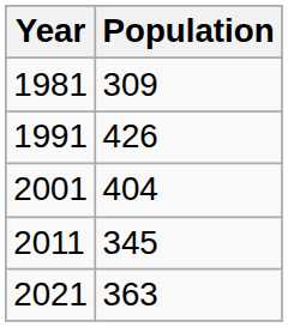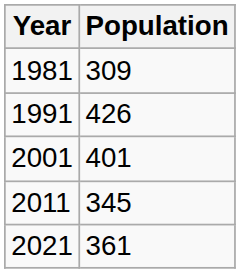 <table class=wikitable>
 <tr>
 <th>Year</th>
 <th>Population</th>
 </tr>
 <tr>
 <td>1981</td>
 <td>309</td>
 </tr>
 <tr>
 <td>1991</td>
 <td>426</td>
 </tr>
 <tr>
 <td>2001</td>
-<td>404</td>
+<td>401</td>
 </tr>
 <tr>
 <td>2011</td>
 <td>345</td>
 </tr>
 <tr>
 <td>2021</td>
-<td>363</td>
+<td>361</td>
 </tr>
 </table>
